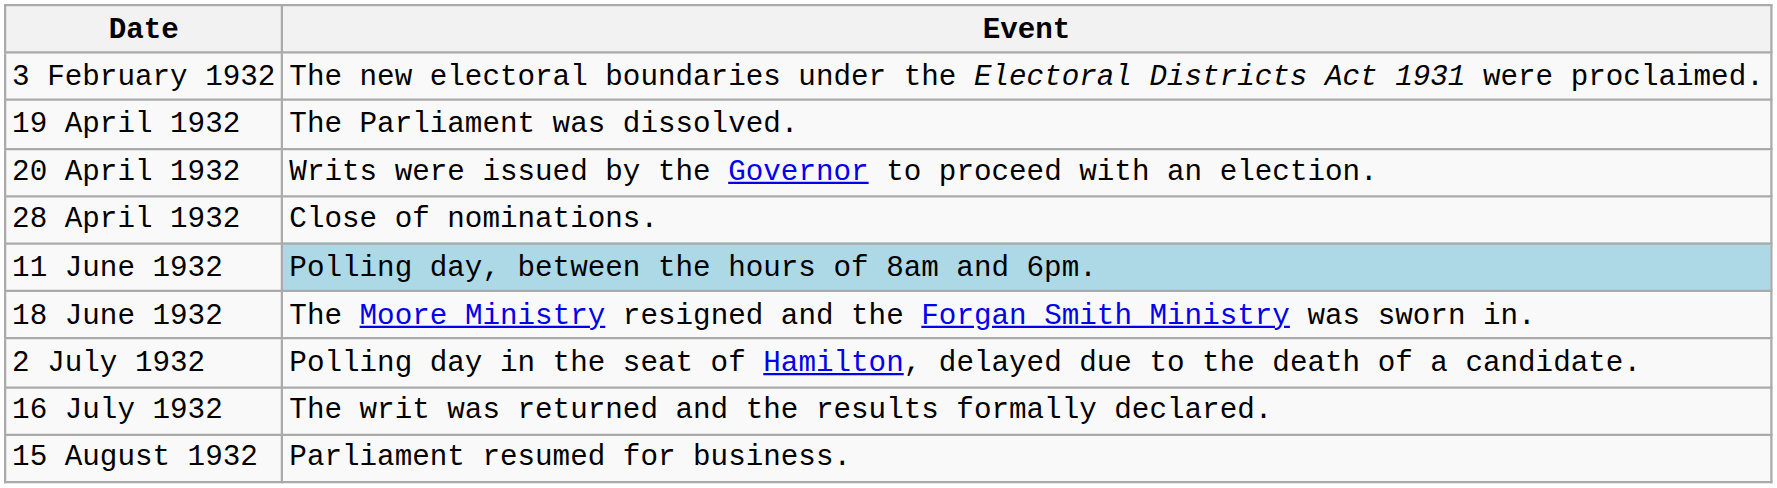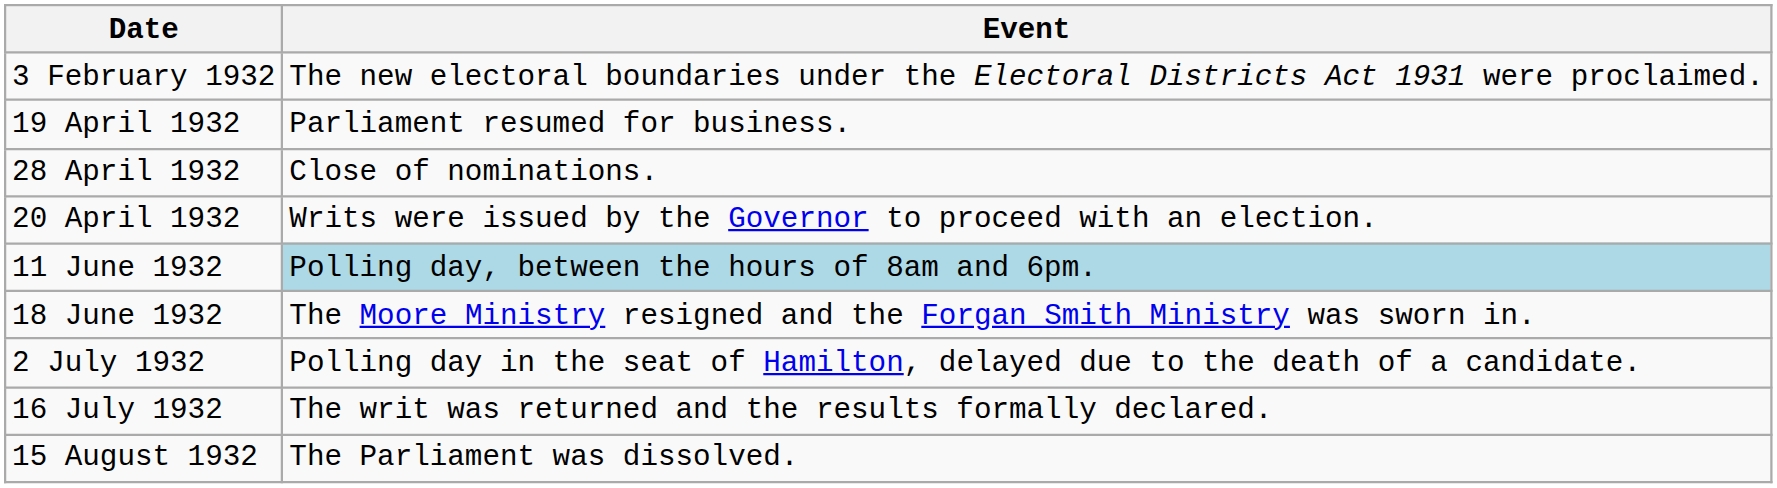 <table class="wikitable">
 <tr>
 <th>Date</th>
 <th>Event</th>
 </tr>
 <tr>
 <td>3 February 1932</td>
 <td>The new electoral boundaries under the <em>Electoral Districts Act 1931</em> were proclaimed.</td>
 </tr>
 <tr>
 <td>19 April 1932</td>
-<td>The Parliament was dissolved.</td>
+<td>Parliament resumed for business.</td>
+</tr>
+<tr>
+<td>28 April 1932</td>
+<td>Close of nominations.</td>
 </tr>
 <tr>
 <td>20 April 1932</td>
 <td>Writs were issued by the <a href='#'>Governor</a> to proceed with an election.</td>
-</tr>
-<tr>
-<td>28 April 1932</td>
-<td>Close of nominations.</td>
 </tr>
 <tr>
 <td>11 June 1932</td>
 <td style="background: lightblue;">Polling day, between the hours of 8am and 6pm.</td>
 </tr>
 <tr>
 <td>18 June 1932</td>
 <td>The <a href='#'>Moore Ministry</a> resigned and the <a href='#'>Forgan Smith Ministry</a> was sworn in.</td>
 </tr>
 <tr>
 <td>2 July 1932</td>
 <td>Polling day in the seat of <a href='#'>Hamilton</a>, delayed due to the death of a candidate.</td>
 </tr>
 <tr>
 <td>16 July 1932</td>
 <td>The writ was returned and the results formally declared.</td>
 </tr>
 <tr>
 <td>15 August 1932</td>
-<td>Parliament resumed for business.</td>
+<td>The Parliament was dissolved.</td>
 </tr>
 </table>
